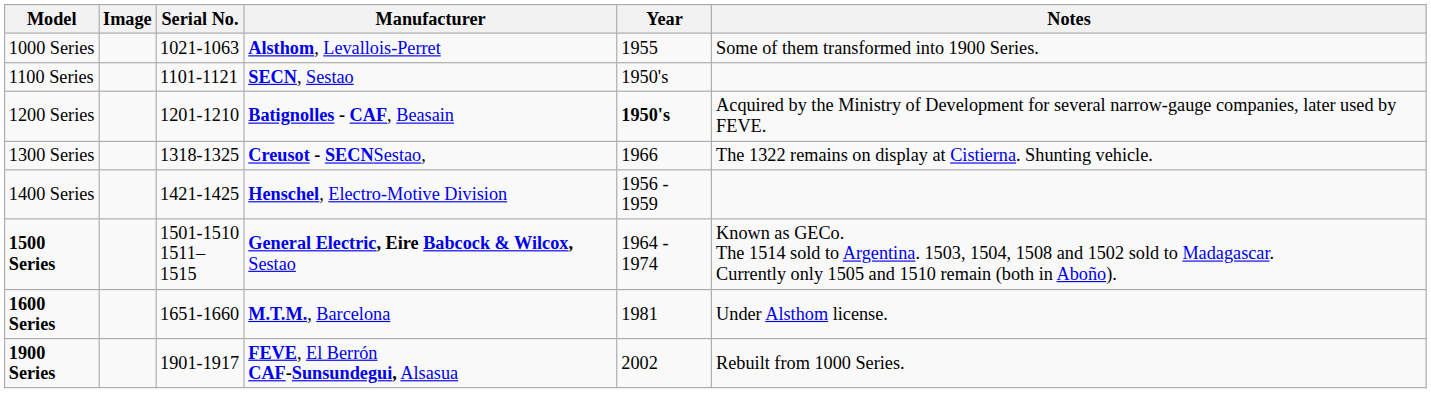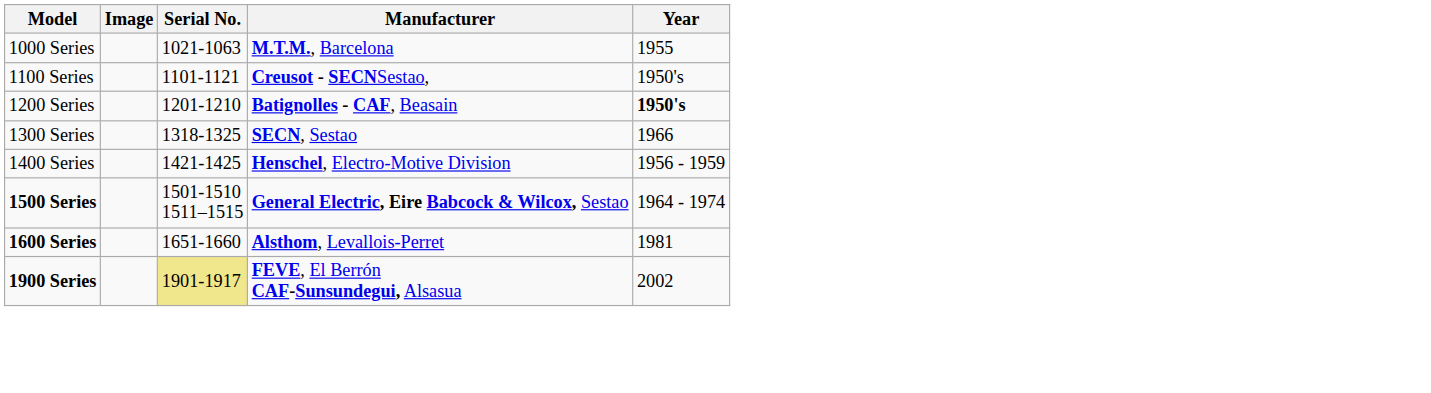 <table class="wikitable">
 <tr>
 <th>Model</th>
 <th>Image</th>
 <th>Serial No.</th>
 <th>Manufacturer</th>
 <th>Year</th>
-<th>Notes</th>
 </tr>
 <tr>
 <td>1000 Series</td>
 <td></td>
 <td>1021-1063</td>
-<td><a href='#'><strong>Alsthom</strong></a>, <a href='#'>Levallois-Perret</a></td>
+<td><a href='#'><strong>M.T.M.</strong></a>, <a href='#'>Barcelona</a></td>
 <td>1955</td>
-<td>Some of them transformed into 1900 Series.</td>
 </tr>
 <tr>
 <td>1100 Series</td>
 <td></td>
 <td>1101-1121</td>
-<td><a href='#'><strong>SECN</strong></a>, <a href='#'>Sestao</a></td>
+<td><strong><a href='#'>Creusot</a> - <a href='#'>SECN</a></strong><a href='#'>Sestao</a>,</td>
 <td>1950's</td>
-<td></td>
 </tr>
 <tr>
 <td>1200 Series</td>
 <td></td>
 <td>1201-1210</td>
 <td><strong><a href='#'>Batignolles</a> - <a href='#'>CAF</a></strong>, <a href='#'>Beasain</a></td>
 <td><strong>1950's</strong></td>
-<td>Acquired by the Ministry of Development for several narrow-gauge companies, later used by FEVE.</td>
 </tr>
 <tr>
 <td>1300 Series</td>
 <td></td>
 <td>1318-1325</td>
-<td><strong><a href='#'>Creusot</a> - <a href='#'>SECN</a></strong><a href='#'>Sestao</a>,</td>
+<td><a href='#'><strong>SECN</strong></a>, <a href='#'>Sestao</a></td>
 <td>1966</td>
-<td>The 1322 remains on display at <a href='#'>Cistierna</a>. Shunting vehicle.</td>
 </tr>
 <tr>
 <td>1400 Series</td>
 <td></td>
 <td>1421-1425</td>
 <td><a href='#'><strong>Henschel</strong></a>, <a href='#'>Electro-Motive Division</a></td>
 <td>1956 - 1959</td>
-<td></td>
 </tr>
 <tr>
 <td><strong>1500 Series</strong></td>
 <td></td>
 <td>1501-1510<br>1511–1515</td>
 <td><strong><a href='#'>General Electric</a>, Eire <a href='#'>Babcock & Wilcox</a>,</strong> <a href='#'>Sestao</a></td>
 <td>1964 - 1974</td>
-<td>Known as GECo.<br>The 1514 sold to <a href='#'>Argentina</a>. 1503, 1504, 1508 and 1502 sold to <a href='#'>Madagascar</a>.<br>Currently only 1505 and 1510 remain (both in <a href='#'>Aboño</a>).</td>
 </tr>
 <tr>
 <td><strong>1600 Series</strong></td>
 <td></td>
 <td>1651-1660</td>
-<td><a href='#'><strong>M.T.M.</strong></a>, <a href='#'>Barcelona</a></td>
+<td><a href='#'><strong>Alsthom</strong></a>, <a href='#'>Levallois-Perret</a></td>
 <td>1981</td>
-<td>Under <a href='#'>Alsthom</a> license.</td>
 </tr>
 <tr>
 <td><strong>1900 Series</strong></td>
 <td></td>
-<td>1901-1917</td>
+<td style="background: khaki;">1901-1917</td>
 <td><a href='#'><strong>FEVE</strong></a>, <a href='#'>El Berrón</a><br><strong><a href='#'>CAF</a>-<a href='#'>Sunsundegui</a>,</strong> <a href='#'>Alsasua</a></td>
 <td>2002</td>
-<td>Rebuilt from 1000 Series.</td>
 </tr>
 </table>
